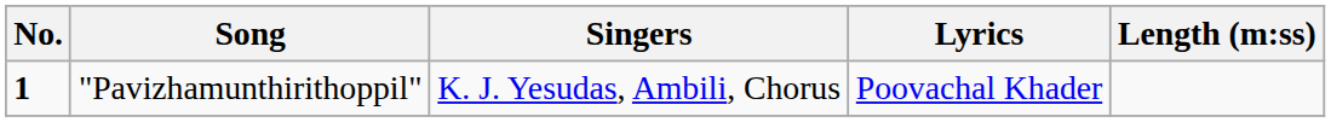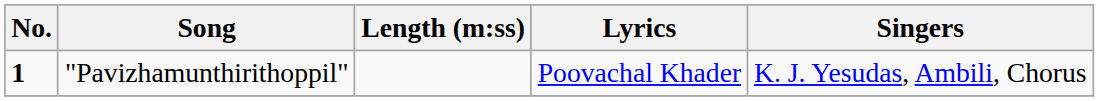 <table class="wikitable" style="font-size:95%;">
 <tr>
 <th>No.</th>
 <th>Song</th>
+<th>Length (m:ss)</th>
+<th>Lyrics</th>
 <th>Singers</th>
-<th>Lyrics</th>
-<th>Length (m:ss)</th>
 </tr>
 <tr>
 <td><strong>1</strong></td>
 <td>"Pavizhamunthirithoppil"</td>
+<td></td>
+<td><a href='#'>Poovachal Khader</a></td>
 <td><a href='#'>K. J. Yesudas</a>, <a href='#'>Ambili</a>, Chorus</td>
-<td><a href='#'>Poovachal Khader</a></td>
-<td></td>
 </tr>
 </table>
